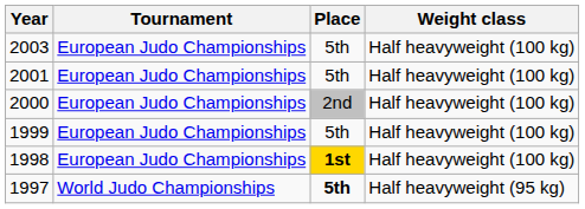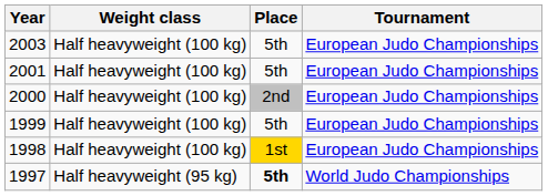 <table class=wikitable>
 <tr>
 <th>Year</th>
+<th>Weight class</th>
+<th>Place</th>
 <th>Tournament</th>
-<th>Place</th>
-<th>Weight class</th>
 </tr>
 <tr>
 <td>2003</td>
+<td>Half heavyweight (100 kg)</td>
+<td align="center">5th</td>
 <td><a href='#'>European Judo Championships</a></td>
-<td align="center">5th</td>
-<td>Half heavyweight (100 kg)</td>
 </tr>
 <tr>
 <td>2001</td>
+<td>Half heavyweight (100 kg)</td>
+<td align="center">5th</td>
 <td><a href='#'>European Judo Championships</a></td>
-<td align="center">5th</td>
-<td>Half heavyweight (100 kg)</td>
 </tr>
 <tr>
 <td>2000</td>
+<td>Half heavyweight (100 kg)</td>
+<td bgcolor="silver" align="center">2nd</td>
 <td><a href='#'>European Judo Championships</a></td>
-<td bgcolor="silver" align="center">2nd</td>
-<td>Half heavyweight (100 kg)</td>
 </tr>
 <tr>
 <td>1999</td>
+<td>Half heavyweight (100 kg)</td>
+<td align="center">5th</td>
 <td><a href='#'>European Judo Championships</a></td>
-<td align="center">5th</td>
-<td>Half heavyweight (100 kg)</td>
 </tr>
 <tr>
 <td>1998</td>
+<td>Half heavyweight (100 kg)</td>
+<td bgcolor="gold" align="center">1st</td>
 <td><a href='#'>European Judo Championships</a></td>
-<td bgcolor="gold" align="center"><strong>1st</strong></td>
-<td>Half heavyweight (100 kg)</td>
 </tr>
 <tr>
 <td>1997</td>
+<td>Half heavyweight (95 kg)</td>
+<td align="center"><strong>5th</strong></td>
 <td><a href='#'>World Judo Championships</a></td>
-<td align="center"><strong>5th</strong></td>
-<td>Half heavyweight (95 kg)</td>
 </tr>
 </table>
